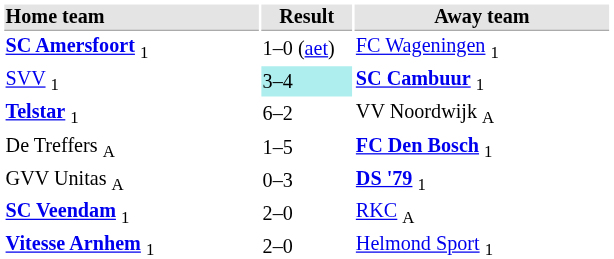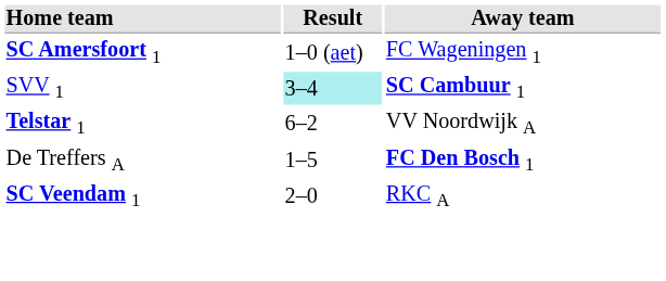 <table style="float:right;">
 <tr bgcolor="#E4E4E4">
 <th style="border-bottom:1px solid #AAAAAA" width="200" align="left">Home team</th>
 <th style="border-bottom:1px solid #AAAAAA" width="70" align="center">Result</th>
 <th style="border-bottom:1px solid #AAAAAA" width="200">Away team</th>
 </tr>
 <tr>
 <td><strong><a href='#'>SC Amersfoort</a></strong> <sub>1</sub></td>
 <td>1–0 (<a href='#'>aet</a>)</td>
 <td><a href='#'>FC Wageningen</a> <sub>1</sub></td>
 </tr>
 <tr>
 <td><a href='#'>SVV</a> <sub>1</sub></td>
 <td style="background: paleturquoise;">3–4</td>
 <td><strong><a href='#'>SC Cambuur</a></strong> <sub>1</sub></td>
 </tr>
 <tr>
 <td><strong><a href='#'>Telstar</a></strong> <sub>1</sub></td>
 <td>6–2</td>
 <td>VV Noordwijk <sub>A</sub></td>
 </tr>
 <tr>
 <td>De Treffers <sub>A</sub></td>
 <td>1–5</td>
 <td><strong><a href='#'>FC Den Bosch</a></strong> <sub>1</sub></td>
 </tr>
 <tr>
-<td>GVV Unitas <sub>A</sub></td>
-<td>0–3</td>
-<td><strong><a href='#'>DS '79</a></strong> <sub>1</sub></td>
-</tr>
-<tr>
 <td><strong><a href='#'>SC Veendam</a></strong> <sub>1</sub></td>
 <td>2–0</td>
 <td><a href='#'>RKC</a> <sub>A</sub></td>
 </tr>
-<tr>
-<td><strong><a href='#'>Vitesse Arnhem</a></strong> <sub>1</sub></td>
-<td>2–0</td>
-<td><a href='#'>Helmond Sport</a> <sub>1</sub></td>
-</tr>
 </table>
